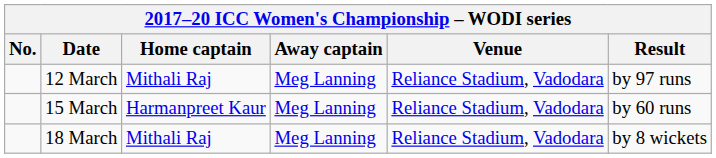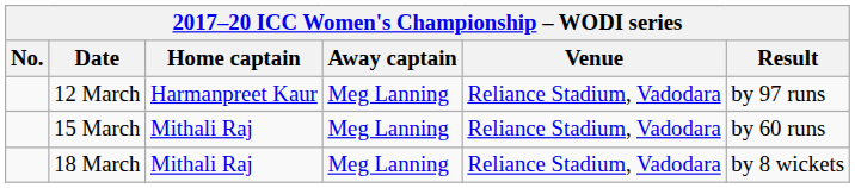 <table class="wikitable">
 <tr>
 <th colspan="6"><a href='#'>2017–20 ICC Women's Championship</a> – WODI series</th>
 </tr>
 <tr>
 <th>No.</th>
 <th>Date</th>
 <th>Home captain</th>
 <th>Away captain</th>
 <th>Venue</th>
 <th>Result</th>
 </tr>
 <tr>
 <td></td>
 <td>12 March</td>
-<td><a href='#'>Mithali Raj</a></td>
+<td><a href='#'>Harmanpreet Kaur</a></td>
 <td><a href='#'>Meg Lanning</a></td>
 <td><a href='#'>Reliance Stadium</a>, <a href='#'>Vadodara</a></td>
 <td> by 97 runs</td>
 </tr>
 <tr>
 <td></td>
 <td>15 March</td>
-<td><a href='#'>Harmanpreet Kaur</a></td>
+<td><a href='#'>Mithali Raj</a></td>
 <td><a href='#'>Meg Lanning</a></td>
 <td><a href='#'>Reliance Stadium</a>, <a href='#'>Vadodara</a></td>
 <td> by 60 runs</td>
 </tr>
 <tr>
 <td></td>
 <td>18 March</td>
 <td><a href='#'>Mithali Raj</a></td>
 <td><a href='#'>Meg Lanning</a></td>
 <td><a href='#'>Reliance Stadium</a>, <a href='#'>Vadodara</a></td>
 <td> by 8 wickets</td>
 </tr>
 </table>
